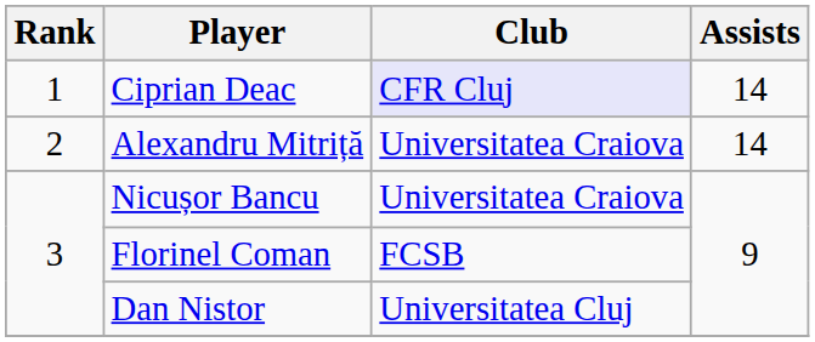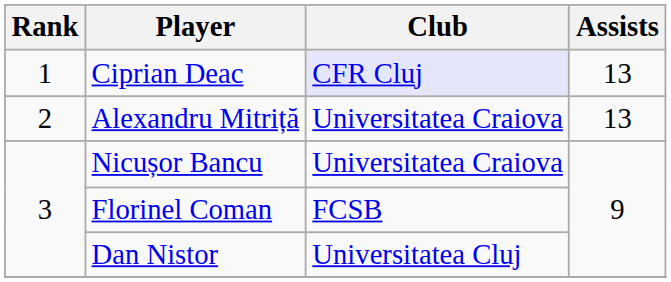 <table class="wikitable">
 <tr>
 <th>Rank</th>
 <th>Player</th>
 <th>Club</th>
 <th>Assists</th>
 </tr>
 <tr>
 <td rowspan=1 align=center>1</td>
 <td> <a href='#'>Ciprian Deac</a></td>
 <td style="background: lavender;"><a href='#'>CFR Cluj</a></td>
-<td rowspan=1 align=center>14</td>
+<td rowspan=1 align=center>13</td>
 </tr>
 <tr>
 <td rowspan=1 align=center>2</td>
 <td> <a href='#'>Alexandru Mitriță</a></td>
 <td><a href='#'>Universitatea Craiova</a></td>
-<td rowspan=1 align=center>14</td>
+<td rowspan=1 align=center>13</td>
 </tr>
 <tr>
 <td rowspan=3 align=center>3</td>
 <td> <a href='#'>Nicușor Bancu</a></td>
 <td><a href='#'>Universitatea Craiova</a></td>
 <td rowspan=3 align=center>9</td>
 </tr>
 <tr>
 <td> <a href='#'>Florinel Coman</a></td>
 <td><a href='#'>FCSB</a></td>
 </tr>
 <tr>
 <td> <a href='#'>Dan Nistor</a></td>
 <td><a href='#'>Universitatea Cluj</a></td>
 </tr>
 <tr>
 </tr>
 </table>
